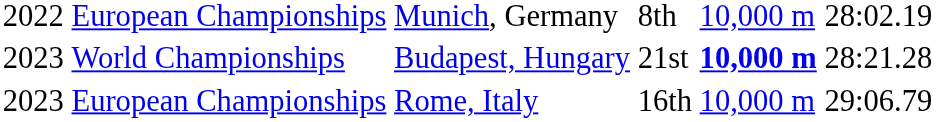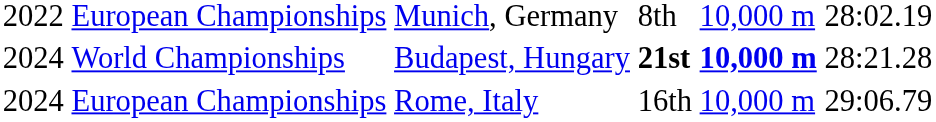 <table>
 <tr>
 <td>2022</td>
 <td><a href='#'>European Championships</a></td>
 <td><a href='#'>Munich</a>, Germany</td>
 <td>8th</td>
 <td><a href='#'>10,000 m</a></td>
 <td>28:02.19</td>
 <td></td>
 </tr>
 <tr>
-<td>2023</td>
+<td>2024</td>
 <td><a href='#'>World Championships</a></td>
 <td><a href='#'>Budapest, Hungary</a></td>
-<td>21st</td>
+<td><strong>21st</strong></td>
 <td><strong><a href='#'>10,000 m</a></strong></td>
 <td>28:21.28</td>
 <td></td>
 </tr>
 <tr>
-<td>2023</td>
+<td>2024</td>
 <td><a href='#'>European Championships</a></td>
 <td><a href='#'>Rome, Italy</a></td>
 <td>16th</td>
 <td><a href='#'>10,000 m</a></td>
 <td>29:06.79</td>
 </tr>
 </table>
